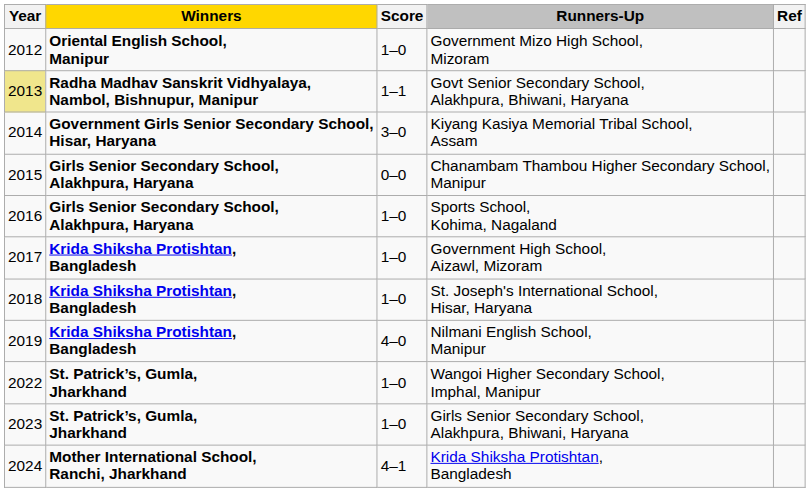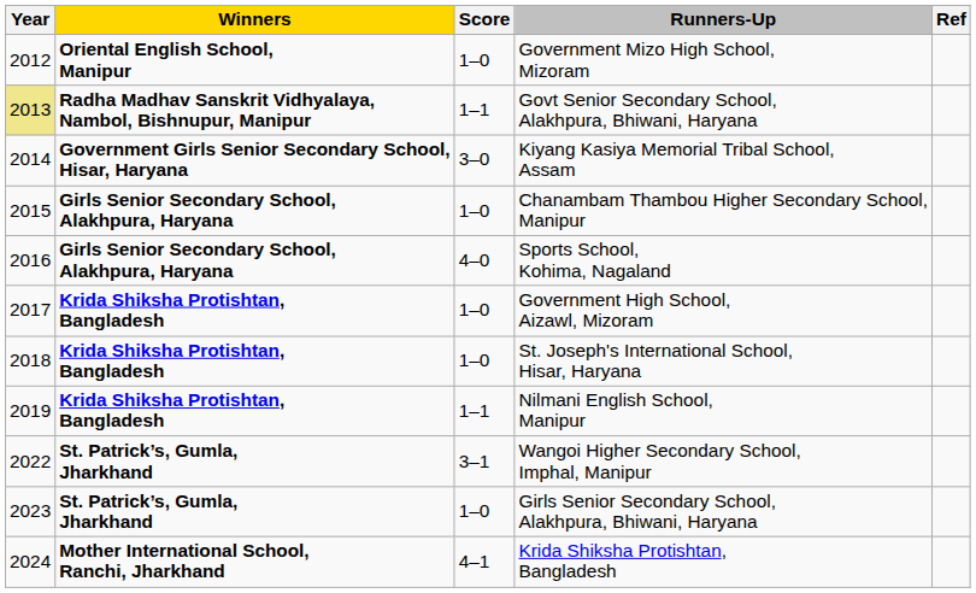 <table class="wikitable sortable">
 <tr>
 <th>Year</th>
 <th style="background:gold">Winners</th>
 <th>Score</th>
 <th style="background:silver">Runners-Up</th>
 <th>Ref</th>
 </tr>
 <tr>
 <td>2012</td>
 <td><strong>Oriental English School,<br>Manipur</strong></td>
 <td>1–0</td>
 <td>Government Mizo High School,<br>Mizoram</td>
 <td></td>
 </tr>
 <tr>
 <td style="background: khaki;">2013</td>
 <td><strong>Radha Madhav Sanskrit Vidhyalaya,<br>Nambol, Bishnupur, Manipur</strong></td>
 <td>1–1<br></td>
 <td>Govt Senior Secondary School,<br>Alakhpura, Bhiwani, Haryana</td>
 <td></td>
 </tr>
 <tr>
 <td>2014</td>
 <td><strong>Government Girls Senior Secondary School,<br>Hisar, Haryana</strong></td>
 <td>3–0</td>
 <td>Kiyang Kasiya Memorial Tribal School,<br>Assam</td>
 <td></td>
 </tr>
 <tr>
 <td>2015</td>
 <td><strong>Girls Senior Secondary School,<br>Alakhpura, Haryana</strong></td>
-<td>0–0<br></td>
+<td>1–0</td>
 <td>Chanambam Thambou Higher Secondary School,<br>Manipur</td>
 <td></td>
 </tr>
 <tr>
 <td>2016</td>
 <td><strong>Girls Senior Secondary School,<br>Alakhpura, Haryana</strong></td>
-<td>1–0</td>
+<td>4–0</td>
 <td>Sports School,<br>Kohima, Nagaland</td>
 <td></td>
 </tr>
 <tr>
 <td>2017</td>
 <td> <strong><a href='#'>Krida Shiksha Protishtan</a>,<br>Bangladesh</strong></td>
 <td>1–0</td>
 <td>Government High School,<br>Aizawl, Mizoram</td>
 <td></td>
 </tr>
 <tr>
 <td>2018</td>
 <td> <strong><a href='#'>Krida Shiksha Protishtan</a>,<br>Bangladesh</strong></td>
 <td>1–0</td>
 <td>St. Joseph's International School,<br>Hisar, Haryana</td>
 <td></td>
 </tr>
 <tr>
 <td>2019</td>
 <td> <strong><a href='#'>Krida Shiksha Protishtan</a>,<br>Bangladesh</strong></td>
-<td>4–0</td>
+<td>1–1<br></td>
 <td>Nilmani English School,<br>Manipur</td>
 <td></td>
 </tr>
 <tr>
 <td>2022</td>
 <td><strong>St. Patrick’s, Gumla,<br>Jharkhand</strong></td>
-<td>1–0</td>
+<td>3–1</td>
 <td>Wangoi Higher Secondary School,<br>Imphal, Manipur</td>
 <td></td>
 </tr>
 <tr>
 <td>2023</td>
 <td><strong>St. Patrick’s, Gumla,<br>Jharkhand</strong></td>
 <td>1–0</td>
 <td>Girls Senior Secondary School,<br>Alakhpura, Bhiwani, Haryana</td>
 <td></td>
 </tr>
 <tr>
 <td>2024</td>
 <td><strong>Mother International School,<br>Ranchi, Jharkhand</strong></td>
 <td>4–1</td>
 <td> <a href='#'>Krida Shiksha Protishtan</a>,<br>Bangladesh</td>
 <td></td>
 </tr>
 </table>
